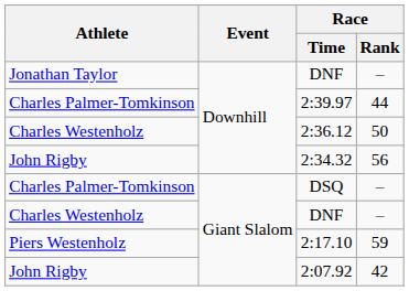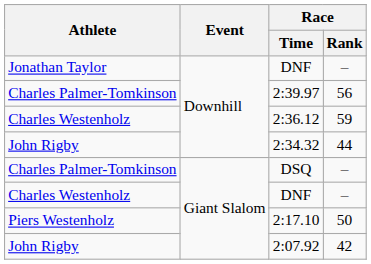 <table class="wikitable" style="font-size:90%">
 <tr>
 <th rowspan="2">Athlete</th>
 <th rowspan="2">Event</th>
 <th colspan="2">Race</th>
 </tr>
 <tr>
 <th>Time</th>
 <th>Rank</th>
 </tr>
 <tr>
 <td><a href='#'>Jonathan Taylor</a></td>
 <td rowspan="4">Downhill</td>
 <td align="center">DNF</td>
 <td align="center">–</td>
 </tr>
 <tr>
 <td><a href='#'>Charles Palmer-Tomkinson</a></td>
 <td align="center">2:39.97</td>
-<td align="center">44</td>
+<td align="center">56</td>
 </tr>
 <tr>
 <td><a href='#'>Charles Westenholz</a></td>
 <td align="center">2:36.12</td>
-<td align="center">50</td>
+<td align="center">59</td>
 </tr>
 <tr>
 <td><a href='#'>John Rigby</a></td>
 <td align="center">2:34.32</td>
-<td align="center">56</td>
+<td align="center">44</td>
 </tr>
 <tr>
 <td><a href='#'>Charles Palmer-Tomkinson</a></td>
 <td rowspan="4">Giant Slalom</td>
 <td align="center">DSQ</td>
 <td align="center">–</td>
 </tr>
 <tr>
 <td><a href='#'>Charles Westenholz</a></td>
 <td align="center">DNF</td>
 <td align="center">–</td>
 </tr>
 <tr>
 <td><a href='#'>Piers Westenholz</a></td>
 <td align="center">2:17.10</td>
-<td align="center">59</td>
+<td align="center">50</td>
 </tr>
 <tr>
 <td><a href='#'>John Rigby</a></td>
 <td align="center">2:07.92</td>
 <td align="center">42</td>
 </tr>
 </table>
